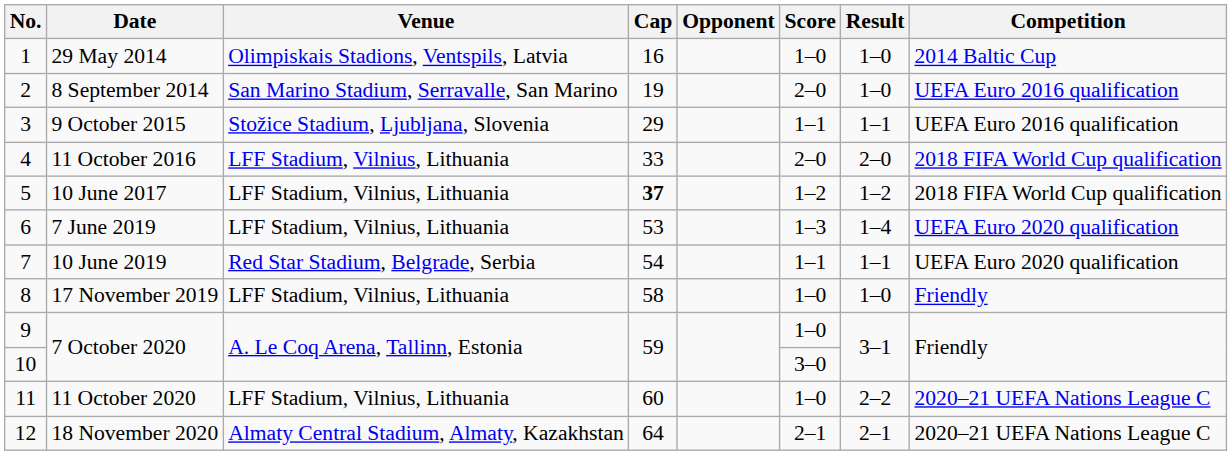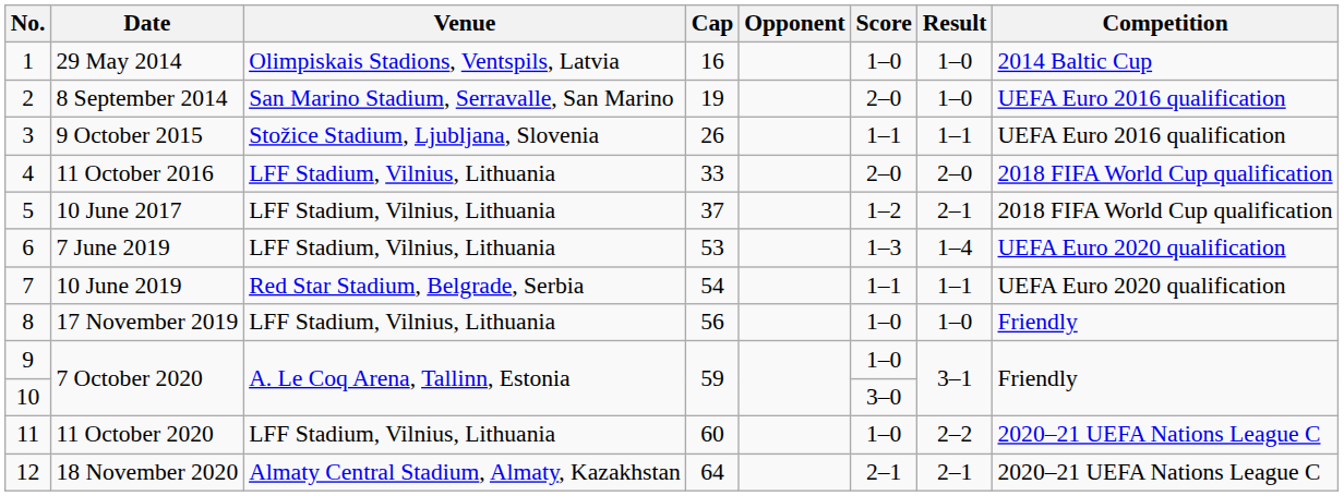 <table class="wikitable sortable">
 <tr>
 <th scope="col">No.</th>
 <th scope="col" data-sort-type="date">Date</th>
 <th scope="col">Venue</th>
 <th scope="col">Cap</th>
 <th scope="col">Opponent</th>
 <th scope="col">Score</th>
 <th scope="col">Result</th>
 <th scope="col">Competition</th>
 </tr>
 <tr>
 <td align="center">1</td>
 <td>29 May 2014</td>
 <td><a href='#'>Olimpiskais Stadions</a>, <a href='#'>Ventspils</a>, Latvia</td>
 <td align="center">16</td>
 <td></td>
 <td align="center">1–0</td>
 <td align="center">1–0</td>
 <td><a href='#'>2014 Baltic Cup</a></td>
 </tr>
 <tr>
 <td align="center">2</td>
 <td>8 September 2014</td>
 <td><a href='#'>San Marino Stadium</a>, <a href='#'>Serravalle</a>, San Marino</td>
 <td align="center">19</td>
 <td></td>
 <td align="center">2–0</td>
 <td align="center">1–0</td>
 <td><a href='#'>UEFA Euro 2016 qualification</a></td>
 </tr>
 <tr>
 <td align="center">3</td>
 <td>9 October 2015</td>
 <td><a href='#'>Stožice Stadium</a>, <a href='#'>Ljubljana</a>, Slovenia</td>
-<td align="center">29</td>
+<td align="center">26</td>
 <td></td>
 <td align="center">1–1</td>
 <td align="center">1–1</td>
 <td>UEFA Euro 2016 qualification</td>
 </tr>
 <tr>
 <td align="center">4</td>
 <td>11 October 2016</td>
 <td><a href='#'>LFF Stadium</a>, <a href='#'>Vilnius</a>, Lithuania</td>
 <td align="center">33</td>
 <td></td>
 <td align="center">2–0</td>
 <td align="center">2–0</td>
 <td><a href='#'>2018 FIFA World Cup qualification</a></td>
 </tr>
 <tr>
 <td align="center">5</td>
 <td>10 June 2017</td>
 <td>LFF Stadium, Vilnius, Lithuania</td>
-<td align="center"><strong>37</strong></td>
+<td align="center">37</td>
 <td></td>
 <td align="center">1–2</td>
-<td align="center">1–2</td>
+<td align="center">2–1</td>
 <td>2018 FIFA World Cup qualification</td>
 </tr>
 <tr>
 <td align="center">6</td>
 <td>7 June 2019</td>
 <td>LFF Stadium, Vilnius, Lithuania</td>
 <td align="center">53</td>
 <td></td>
 <td align="center">1–3</td>
 <td align="center">1–4</td>
 <td><a href='#'>UEFA Euro 2020 qualification</a></td>
 </tr>
 <tr>
 <td align="center">7</td>
 <td>10 June 2019</td>
 <td><a href='#'>Red Star Stadium</a>, <a href='#'>Belgrade</a>, Serbia</td>
 <td align="center">54</td>
 <td></td>
 <td align="center">1–1</td>
 <td align="center">1–1</td>
 <td>UEFA Euro 2020 qualification</td>
 </tr>
 <tr>
 <td align="center">8</td>
 <td>17 November 2019</td>
 <td>LFF Stadium, Vilnius, Lithuania</td>
-<td align="center">58</td>
+<td align="center">56</td>
 <td></td>
 <td align="center">1–0</td>
 <td align="center">1–0</td>
 <td><a href='#'>Friendly</a></td>
 </tr>
 <tr>
 <td align="center">9</td>
 <td rowspan="2">7 October 2020</td>
 <td rowspan="2"><a href='#'>A. Le Coq Arena</a>, <a href='#'>Tallinn</a>, Estonia</td>
 <td rowspan="2" align="center">59</td>
 <td rowspan="2"></td>
 <td align="center">1–0</td>
 <td rowspan="2" align="center">3–1</td>
 <td rowspan="2">Friendly</td>
 </tr>
 <tr>
 <td align="center">10</td>
 <td align="center">3–0</td>
 </tr>
 <tr>
 <td align="center">11</td>
 <td>11 October 2020</td>
 <td>LFF Stadium, Vilnius, Lithuania</td>
 <td align="center">60</td>
 <td></td>
 <td align="center">1–0</td>
 <td align="center">2–2</td>
 <td><a href='#'>2020–21 UEFA Nations League C</a></td>
 </tr>
 <tr>
 <td align="center">12</td>
 <td>18 November 2020</td>
 <td><a href='#'>Almaty Central Stadium</a>, <a href='#'>Almaty</a>, Kazakhstan</td>
 <td align="center">64</td>
 <td></td>
 <td align="center">2–1</td>
 <td align="center">2–1</td>
 <td>2020–21 UEFA Nations League C</td>
 </tr>
 </table>
